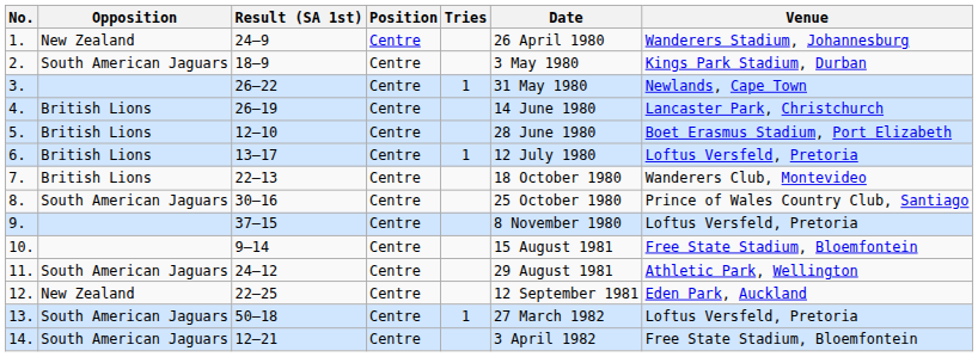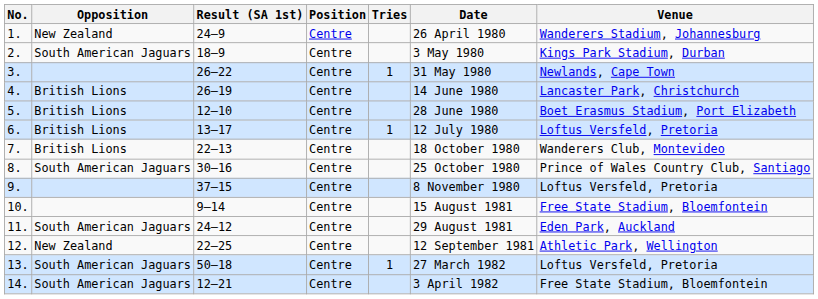 <table class="wikitable sortable">
 <tr>
 <th>No.</th>
 <th>Opposition</th>
 <th>Result (SA 1st)</th>
 <th>Position</th>
 <th>Tries</th>
 <th>Date</th>
 <th>Venue</th>
 </tr>
 <tr>
 <td>1.</td>
 <td> New Zealand</td>
 <td>24–9</td>
 <td><a href='#'>Centre</a></td>
 <td></td>
 <td>26 April 1980</td>
 <td><a href='#'>Wanderers Stadium</a>, <a href='#'>Johannesburg</a></td>
 </tr>
 <tr>
 <td>2.</td>
 <td> South American Jaguars</td>
 <td>18–9</td>
 <td>Centre</td>
 <td></td>
 <td>3 May 1980</td>
 <td><a href='#'>Kings Park Stadium</a>, <a href='#'>Durban</a></td>
 </tr>
 <tr style="background: #D0E6FF;">
 <td>3.</td>
 <td></td>
 <td>26–22</td>
 <td>Centre</td>
 <td align="center">1</td>
 <td>31 May 1980</td>
 <td><a href='#'>Newlands</a>, <a href='#'>Cape Town</a></td>
 </tr>
 <tr style="background: #D0E6FF;">
 <td>4.</td>
 <td> British Lions</td>
 <td>26–19</td>
 <td>Centre</td>
 <td></td>
 <td>14 June 1980</td>
 <td><a href='#'>Lancaster Park</a>, <a href='#'>Christchurch</a></td>
 </tr>
 <tr style="background: #D0E6FF;">
 <td>5.</td>
 <td> British Lions</td>
 <td>12–10</td>
 <td>Centre</td>
 <td></td>
 <td>28 June 1980</td>
 <td><a href='#'>Boet Erasmus Stadium</a>, <a href='#'>Port Elizabeth</a></td>
 </tr>
 <tr style="background: #D0E6FF;">
 <td>6.</td>
 <td> British Lions</td>
 <td>13–17</td>
 <td>Centre</td>
 <td align="center">1</td>
 <td>12 July 1980</td>
 <td><a href='#'>Loftus Versfeld</a>, <a href='#'>Pretoria</a></td>
 </tr>
 <tr>
 <td>7.</td>
 <td> British Lions</td>
 <td>22–13</td>
 <td>Centre</td>
 <td></td>
 <td>18 October 1980</td>
 <td>Wanderers Club, <a href='#'>Montevideo</a></td>
 </tr>
 <tr>
 <td>8.</td>
 <td> South American Jaguars</td>
 <td>30–16</td>
 <td>Centre</td>
 <td></td>
 <td>25 October 1980</td>
 <td>Prince of Wales Country Club, <a href='#'>Santiago</a></td>
 </tr>
 <tr style="background: #D0E6FF;">
 <td>9.</td>
 <td></td>
 <td>37–15</td>
 <td>Centre</td>
 <td></td>
 <td>8 November 1980</td>
 <td>Loftus Versfeld, Pretoria</td>
 </tr>
 <tr>
 <td>10.</td>
 <td></td>
 <td>9–14</td>
 <td>Centre</td>
 <td></td>
 <td>15 August 1981</td>
 <td><a href='#'>Free State Stadium</a>, <a href='#'>Bloemfontein</a></td>
 </tr>
 <tr>
 <td>11.</td>
 <td> South American Jaguars</td>
 <td>24–12</td>
 <td>Centre</td>
 <td></td>
 <td>29 August 1981</td>
-<td><a href='#'>Athletic Park</a>, <a href='#'>Wellington</a></td>
+<td><a href='#'>Eden Park</a>, <a href='#'>Auckland</a></td>
 </tr>
 <tr>
 <td>12.</td>
 <td> New Zealand</td>
 <td>22–25</td>
 <td>Centre</td>
 <td></td>
 <td>12 September 1981</td>
-<td><a href='#'>Eden Park</a>, <a href='#'>Auckland</a></td>
+<td><a href='#'>Athletic Park</a>, <a href='#'>Wellington</a></td>
 </tr>
 <tr style="background: #D0E6FF;">
 <td>13.</td>
 <td> South American Jaguars</td>
 <td>50–18</td>
 <td>Centre</td>
 <td align="center">1</td>
 <td>27 March 1982</td>
 <td>Loftus Versfeld, Pretoria</td>
 </tr>
 <tr style="background: #D0E6FF;">
 <td>14.</td>
 <td> South American Jaguars</td>
 <td>12–21</td>
 <td>Centre</td>
 <td></td>
 <td>3 April 1982</td>
 <td>Free State Stadium, Bloemfontein</td>
 </tr>
 </table>
